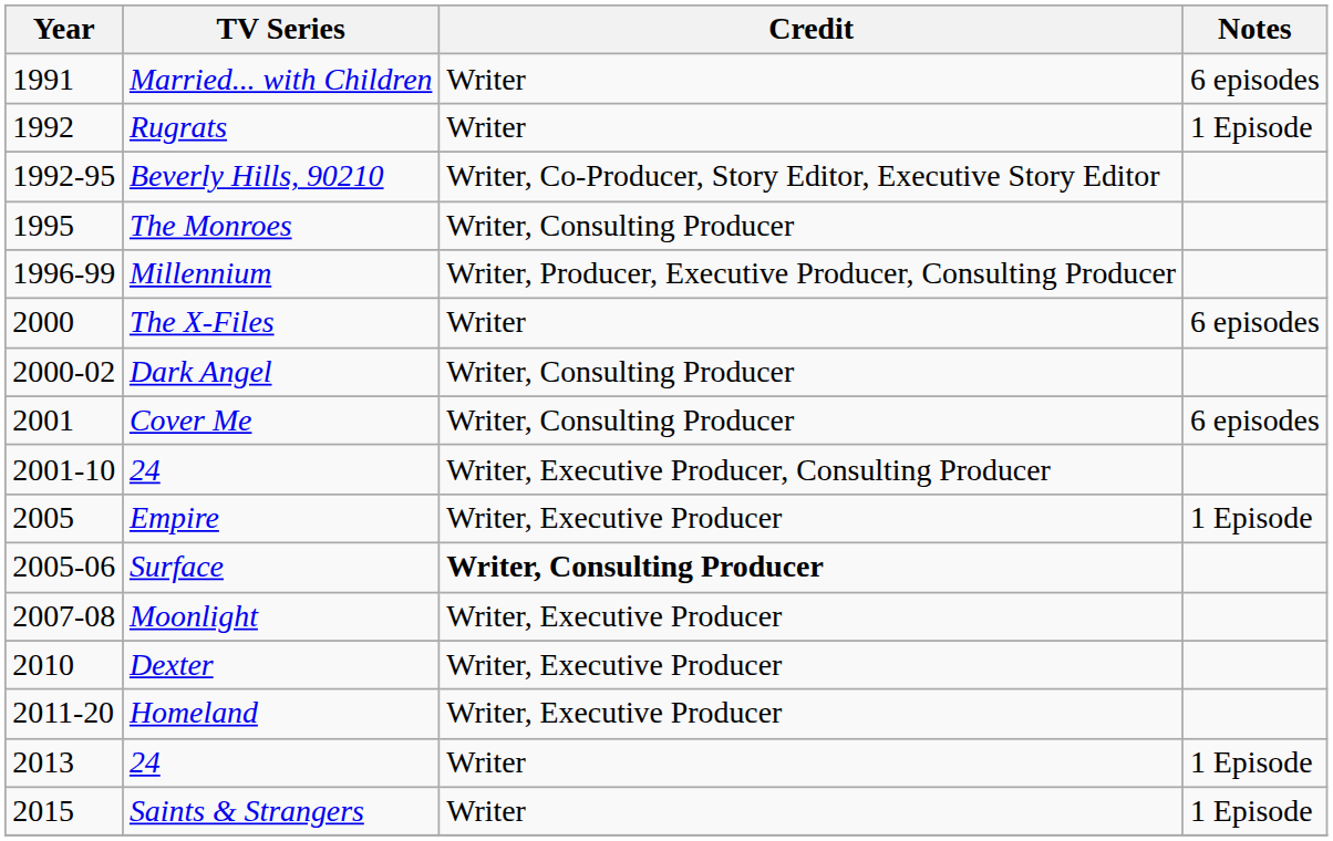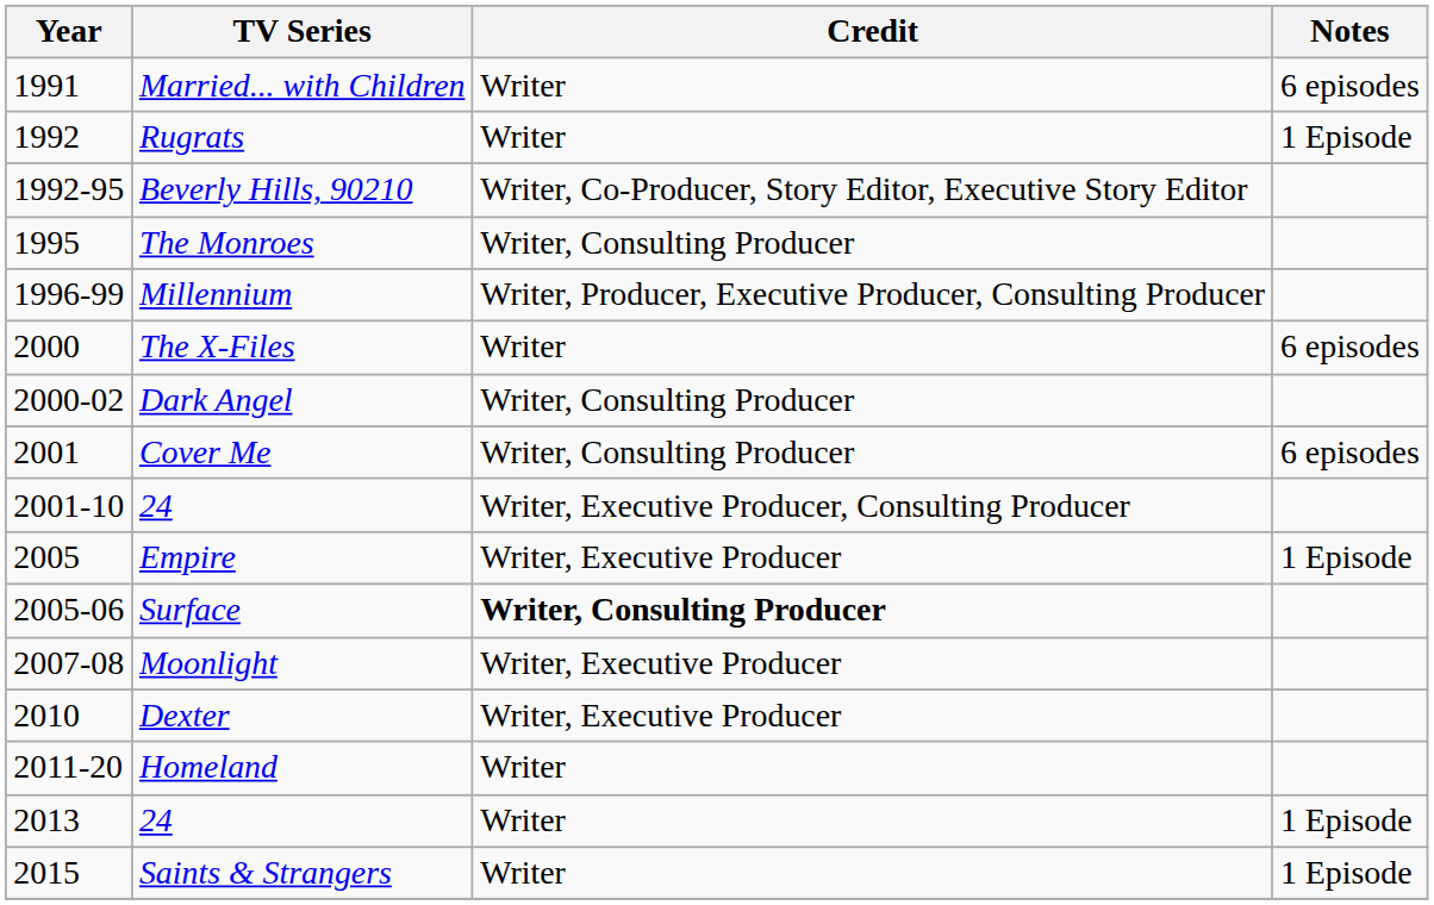 <table class="wikitable">
 <tr>
 <th>Year</th>
 <th>TV Series</th>
 <th>Credit</th>
 <th>Notes</th>
 </tr>
 <tr>
 <td>1991</td>
 <td><em><a href='#'>Married... with Children</a></em></td>
 <td>Writer</td>
 <td>6 episodes</td>
 </tr>
 <tr>
 <td>1992</td>
 <td><em><a href='#'>Rugrats</a></em></td>
 <td>Writer</td>
 <td>1 Episode</td>
 </tr>
 <tr>
 <td>1992-95</td>
 <td><em><a href='#'>Beverly Hills, 90210</a></em></td>
 <td>Writer, Co-Producer, Story Editor, Executive Story Editor</td>
 <td></td>
 </tr>
 <tr>
 <td>1995</td>
 <td><em><a href='#'>The Monroes</a></em></td>
 <td>Writer, Consulting Producer</td>
 <td></td>
 </tr>
 <tr>
 <td>1996-99</td>
 <td><em><a href='#'>Millennium</a></em></td>
 <td>Writer, Producer, Executive Producer, Consulting Producer</td>
 <td></td>
 </tr>
 <tr>
 <td>2000</td>
 <td><em><a href='#'>The X-Files</a></em></td>
 <td>Writer</td>
 <td>6 episodes</td>
 </tr>
 <tr>
 <td>2000-02</td>
 <td><em><a href='#'>Dark Angel</a></em></td>
 <td>Writer, Consulting Producer</td>
 <td></td>
 </tr>
 <tr>
 <td>2001</td>
 <td><em><a href='#'>Cover Me</a></em></td>
 <td>Writer, Consulting Producer</td>
 <td>6 episodes</td>
 </tr>
 <tr>
 <td>2001-10</td>
 <td><em><a href='#'>24</a></em></td>
 <td>Writer, Executive Producer, Consulting Producer</td>
 <td></td>
 </tr>
 <tr>
 <td>2005</td>
 <td><em><a href='#'>Empire</a></em></td>
 <td>Writer, Executive Producer</td>
 <td>1 Episode</td>
 </tr>
 <tr>
 <td>2005-06</td>
 <td><em><a href='#'>Surface</a></em></td>
 <td><strong>Writer, Consulting Producer</strong></td>
 <td></td>
 </tr>
 <tr>
 <td>2007-08</td>
 <td><em><a href='#'>Moonlight</a></em></td>
 <td>Writer, Executive Producer</td>
 <td></td>
 </tr>
 <tr>
 <td>2010</td>
 <td><em><a href='#'>Dexter</a></em></td>
 <td>Writer, Executive Producer</td>
 <td></td>
 </tr>
 <tr>
 <td>2011-20</td>
 <td><em><a href='#'>Homeland</a></em></td>
-<td>Writer, Executive Producer</td>
+<td>Writer</td>
 <td></td>
 </tr>
 <tr>
 <td>2013</td>
 <td><em><a href='#'>24</a></em></td>
 <td>Writer</td>
 <td>1 Episode</td>
 </tr>
 <tr>
 <td>2015</td>
 <td><em><a href='#'>Saints & Strangers</a></em></td>
 <td>Writer</td>
 <td>1 Episode</td>
 </tr>
 <tr>
 </tr>
 </table>
